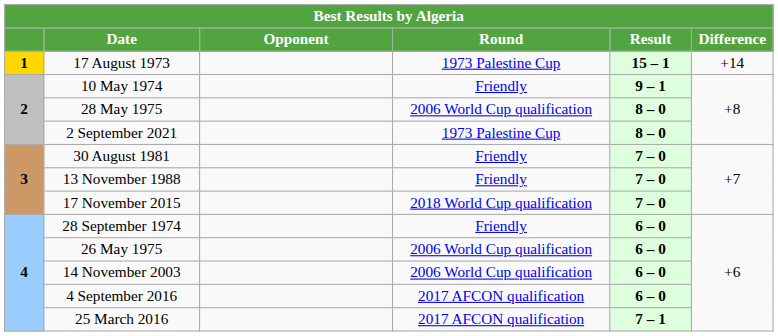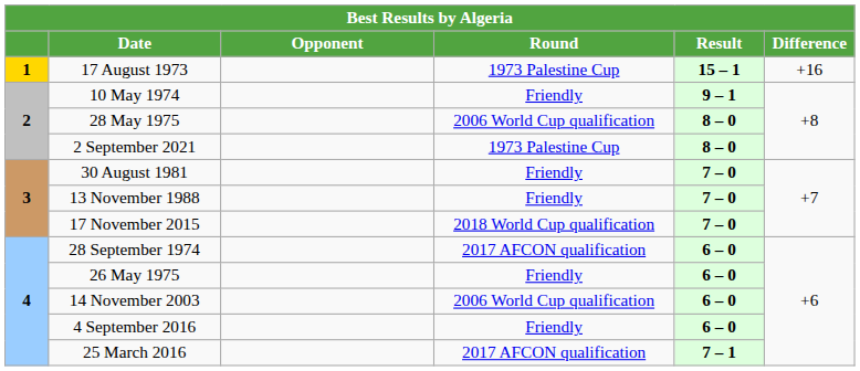 <table border="1" cellpadding="2" cellspacing="0" style="background:#f9f9f9; border:1px #aaa solid; border-collapse:collapse; font-size:90%; text-align:center;">
 <tr>
 <th colspan="7"  style="background:#51A440; color:#FFFFFF;">Best Results by Algeria</th>
 </tr>
 <tr style="background:#51A440; text-align:center; color:#FFFFFF;">
 <th width="32"></th>
 <th style="width:142px;">Date</th>
 <th style="width:177px;">Opponent</th>
 <th style="width:200px;">Round</th>
 <th width="72">Result</th>
 <th width="72">Difference</th>
 </tr>
 <tr>
 <td style="background:gold;"><strong>1</strong></td>
 <td>17 August 1973</td>
 <td style="text-align:left;"></td>
 <td> <a href='#'>1973 Palestine Cup</a></td>
 <td style="background:#dfd;"><strong>15 – 1</strong></td>
-<td>+14</td>
+<td>+16</td>
 </tr>
 <tr>
 <td style="background:silver;" rowspan="3"><strong>2</strong></td>
 <td>10 May 1974</td>
 <td style="text-align:left;"></td>
 <td> <a href='#'>Friendly</a></td>
 <td style="background:#dfd;"><strong>9 – 1</strong></td>
 <td rowspan="3">+8</td>
 </tr>
 <tr>
 <td>28 May 1975</td>
 <td style="text-align:left;"></td>
 <td> <a href='#'>2006 World Cup qualification</a></td>
 <td style="background:#dfd;"><strong>8 – 0</strong></td>
 </tr>
 <tr>
 <td>2 September 2021</td>
 <td style="text-align:left;"></td>
 <td> <a href='#'>1973 Palestine Cup</a></td>
 <td style="background:#dfd;"><strong>8 – 0</strong></td>
 </tr>
 <tr>
 <td style="background:#c96;" rowspan="3"><strong>3</strong></td>
 <td>30 August 1981</td>
 <td style="text-align:left;"></td>
 <td> <a href='#'>Friendly</a></td>
 <td style="background:#dfd;"><strong>7 – 0</strong></td>
 <td rowspan="3">+7</td>
 </tr>
 <tr>
 <td>13 November 1988</td>
 <td style="text-align:left;"></td>
 <td> <a href='#'>Friendly</a></td>
 <td style="background:#dfd;"><strong>7 – 0</strong></td>
 </tr>
 <tr>
 <td>17 November 2015</td>
 <td style="text-align:left;"></td>
 <td> <a href='#'>2018 World Cup qualification</a></td>
 <td style="background:#dfd;"><strong>7 – 0</strong></td>
 </tr>
 <tr>
 <td style="background:#9acdff;" rowspan="5"><strong>4</strong></td>
 <td>28 September 1974</td>
 <td style="text-align:left;"></td>
-<td> <a href='#'>Friendly</a></td>
+<td> <a href='#'>2017 AFCON qualification</a></td>
 <td style="background:#dfd;"><strong>6 – 0</strong></td>
 <td rowspan="5">+6</td>
 </tr>
 <tr>
 <td>26 May 1975</td>
 <td style="text-align:left;"></td>
-<td> <a href='#'>2006 World Cup qualification</a></td>
+<td> <a href='#'>Friendly</a></td>
 <td style="background:#dfd;"><strong>6 – 0</strong></td>
 </tr>
 <tr>
 <td>14 November 2003</td>
 <td style="text-align:left;"></td>
 <td> <a href='#'>2006 World Cup qualification</a></td>
 <td style="background:#dfd;"><strong>6 – 0</strong></td>
 </tr>
 <tr>
 <td>4 September 2016</td>
 <td style="text-align:left;"></td>
-<td> <a href='#'>2017 AFCON qualification</a></td>
+<td> <a href='#'>Friendly</a></td>
 <td style="background:#dfd;"><strong>6 – 0</strong></td>
 </tr>
 <tr>
 <td>25 March 2016</td>
 <td style="text-align:left;"></td>
 <td> <a href='#'>2017 AFCON qualification</a></td>
 <td style="background:#dfd;"><strong>7 – 1</strong></td>
 </tr>
 </table>
